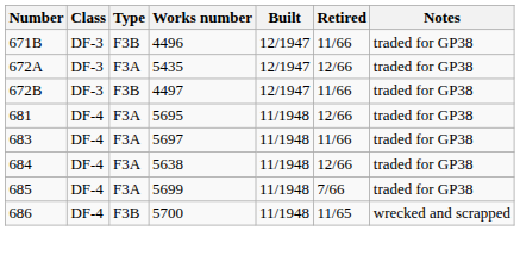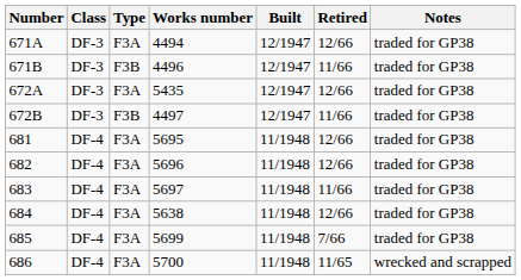 <table class="wikitable">
 <tr>
 <th>Number</th>
 <th>Class</th>
 <th>Type</th>
 <th>Works number</th>
 <th>Built</th>
 <th>Retired</th>
 <th>Notes</th>
+</tr>
+<tr>
+<td>671A</td>
+<td>DF-3</td>
+<td>F3A</td>
+<td>4494</td>
+<td>12/1947</td>
+<td>12/66</td>
+<td>traded for GP38</td>
 </tr>
 <tr>
 <td>671B</td>
 <td>DF-3</td>
 <td>F3B</td>
 <td>4496</td>
 <td>12/1947</td>
 <td>11/66</td>
 <td>traded for GP38</td>
 </tr>
 <tr>
 <td>672A</td>
 <td>DF-3</td>
 <td>F3A</td>
 <td>5435</td>
 <td>12/1947</td>
 <td>12/66</td>
 <td>traded for GP38</td>
 </tr>
 <tr>
 <td>672B</td>
 <td>DF-3</td>
 <td>F3B</td>
 <td>4497</td>
 <td>12/1947</td>
 <td>11/66</td>
 <td>traded for GP38</td>
 </tr>
 <tr>
 <td>681</td>
 <td>DF-4</td>
 <td>F3A</td>
 <td>5695</td>
 <td>11/1948</td>
 <td>12/66</td>
 <td>traded for GP38</td>
 </tr>
 <tr>
+<td>682</td>
+<td>DF-4</td>
+<td>F3A</td>
+<td>5696</td>
+<td>11/1948</td>
+<td>12/66</td>
+<td>traded for GP38</td>
+</tr>
+<tr>
 <td>683</td>
 <td>DF-4</td>
 <td>F3A</td>
 <td>5697</td>
 <td>11/1948</td>
 <td>11/66</td>
 <td>traded for GP38</td>
 </tr>
 <tr>
 <td>684</td>
 <td>DF-4</td>
 <td>F3A</td>
 <td>5638</td>
 <td>11/1948</td>
 <td>12/66</td>
 <td>traded for GP38</td>
 </tr>
 <tr>
 <td>685</td>
 <td>DF-4</td>
 <td>F3A</td>
 <td>5699</td>
 <td>11/1948</td>
 <td>7/66</td>
 <td>traded for GP38</td>
 </tr>
 <tr>
 <td>686</td>
 <td>DF-4</td>
-<td>F3B</td>
+<td>F3A</td>
 <td>5700</td>
 <td>11/1948</td>
 <td>11/65</td>
 <td>wrecked and scrapped</td>
 </tr>
 </table>
